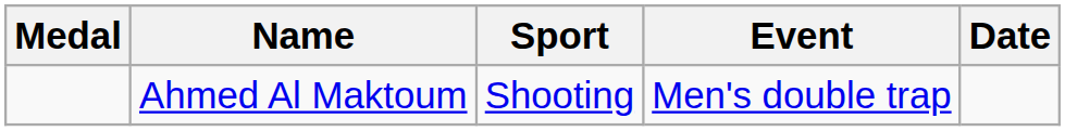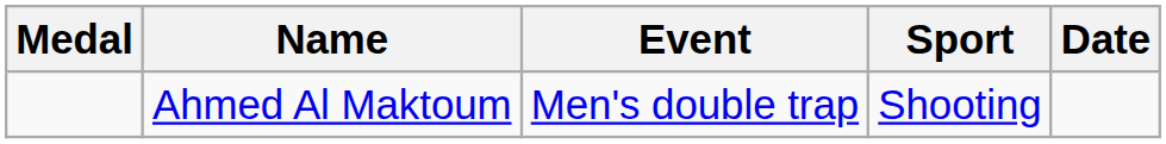 <table class="wikitable sortable" style="font-size: 95%;">
 <tr>
 <th>Medal</th>
 <th>Name</th>
+<th>Event</th>
 <th>Sport</th>
-<th>Event</th>
 <th>Date</th>
 </tr>
 <tr>
 <td></td>
 <td><a href='#'>Ahmed Al Maktoum</a></td>
+<td><a href='#'>Men's double trap</a></td>
 <td><a href='#'>Shooting</a></td>
-<td><a href='#'>Men's double trap</a></td>
 <td></td>
 </tr>
 </table>
